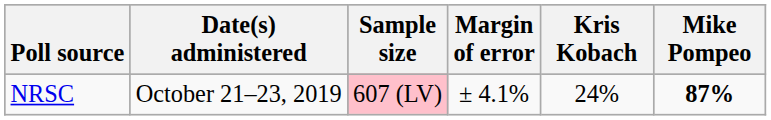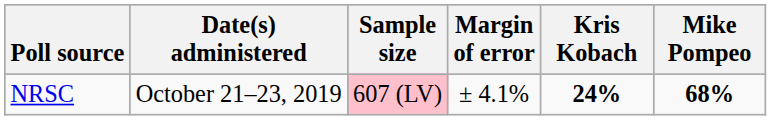 <table class="wikitable" style="font-size:90%;text-align:center;">
 <tr valign=bottom>
 <th>Poll source</th>
 <th>Date(s)<br>administered</th>
 <th>Sample<br>size</th>
 <th>Margin<br>of error</th>
 <th style="width:60px;">Kris Kobach</th>
 <th style="width:60px;">Mike Pompeo</th>
 </tr>
 <tr>
 <td style="text-align:left;"><a href='#'>NRSC</a></td>
 <td>October 21–23, 2019</td>
 <td style="background: pink;">607 (LV)</td>
 <td>± 4.1%</td>
-<td>24%</td>
-<td><strong>87%</strong></td>
+<td><strong>24%</strong></td>
+<td><strong>68%</strong></td>
 </tr>
 </table>
